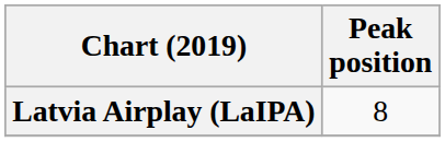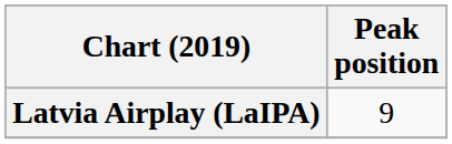 <table class="wikitable plainrowheaders" style="text-align:center">
 <tr>
 <th scope="col">Chart (2019)</th>
 <th scope="col">Peak<br>position</th>
 </tr>
 <tr>
 <th scope="row">Latvia Airplay (LaIPA)</th>
-<td>8</td>
+<td>9</td>
 </tr>
 <tr>
 </tr>
 </table>
